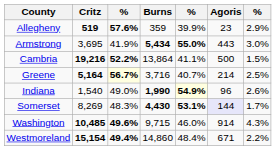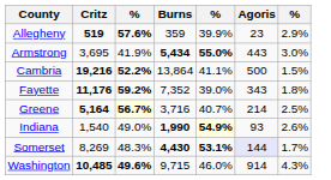 <table class="wikitable sortable">
 <tr>
 <th>County</th>
 <th>Critz</th>
 <th>%</th>
 <th>Burns</th>
 <th>%</th>
 <th>Agoris</th>
 <th>%</th>
 </tr>
 <tr align=center>
 <td><a href='#'>Allegheny</a></td>
 <td><strong>519</strong></td>
 <td><strong>57.6%</strong></td>
 <td>359</td>
 <td>39.9%</td>
 <td>23</td>
 <td>2.9%</td>
 </tr>
 <tr align=center>
 <td><a href='#'>Armstrong</a></td>
 <td>3,695</td>
 <td>41.9%</td>
 <td><strong>5,434</strong></td>
 <td><strong>55.0%</strong></td>
 <td>443</td>
 <td>3.0%</td>
 </tr>
 <tr align=center>
 <td><a href='#'>Cambria</a></td>
 <td><strong>19,216</strong></td>
 <td><strong>52.2%</strong></td>
 <td>13,864</td>
 <td>41.1%</td>
 <td>500</td>
 <td>1.5%</td>
 </tr>
 <tr align=center>
+<td><a href='#'>Fayette</a></td>
+<td><strong>11,176</strong></td>
+<td><strong>59.2%</strong></td>
+<td>7,352</td>
+<td>39.0%</td>
+<td>343</td>
+<td>1.8%</td>
+</tr>
+<tr align=center>
 <td><a href='#'>Greene</a></td>
 <td><strong>5,164</strong></td>
 <td style="background: lightyellow;"><strong>56.7%</strong></td>
 <td>3,716</td>
 <td>40.7%</td>
 <td>214</td>
 <td>2.5%</td>
 </tr>
 <tr align=center>
 <td><a href='#'>Indiana</a></td>
 <td>1,540</td>
 <td>49.0%</td>
 <td><strong>1,990</strong></td>
 <td style="background: lightyellow;"><strong>54.9%</strong></td>
-<td>96</td>
+<td>93</td>
 <td>2.6%</td>
 </tr>
 <tr align=center>
 <td><a href='#'>Somerset</a></td>
 <td>8,269</td>
 <td>48.3%</td>
 <td><strong>4,430</strong></td>
 <td><strong>53.1%</strong></td>
 <td style="background: lavender;">144</td>
 <td>1.7%</td>
 </tr>
 <tr align=center>
 <td><a href='#'>Washington</a></td>
 <td><strong>10,485</strong></td>
 <td><strong>49.6%</strong></td>
 <td>9,715</td>
 <td>46.0%</td>
 <td>914</td>
 <td>4.3%</td>
 </tr>
-<tr align=center>
-<td><a href='#'>Westmoreland</a></td>
-<td><strong>15,154</strong></td>
-<td><strong>49.4%</strong></td>
-<td>14,860</td>
-<td>48.4%</td>
-<td>671</td>
-<td>2.2%</td>
-</tr>
 </table>
